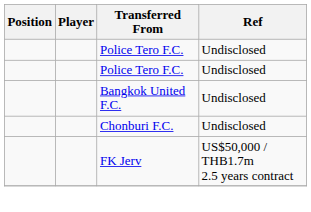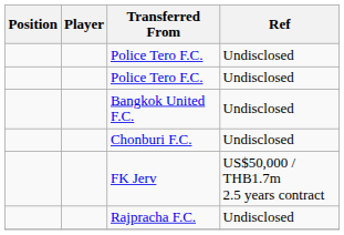 <table class="wikitable sortable" style="width:60%; text-align:center; font-size:100%; text-align:left;">
 <tr>
 <th>Position</th>
 <th>Player</th>
 <th>Transferred From</th>
 <th>Ref</th>
 </tr>
 <tr>
 <td></td>
 <td></td>
 <td> <a href='#'>Police Tero F.C.</a></td>
 <td>Undisclosed </td>
 </tr>
 <tr>
 <td></td>
 <td></td>
 <td> <a href='#'>Police Tero F.C.</a></td>
 <td>Undisclosed</td>
 </tr>
 <tr>
 <td></td>
 <td></td>
 <td> <a href='#'>Bangkok United F.C.</a></td>
 <td>Undisclosed</td>
 </tr>
 <tr>
 <td></td>
 <td></td>
 <td> <a href='#'>Chonburi F.C.</a></td>
 <td>Undisclosed </td>
 </tr>
 <tr>
 <td></td>
 <td></td>
 <td> <a href='#'>FK Jerv</a></td>
 <td>US$50,000 / THB1.7m <br> 2.5 years contract </td>
 </tr>
 <tr>
+<td></td>
+<td></td>
+<td> <a href='#'>Rajpracha F.C.</a></td>
+<td>Undisclosed</td>
+</tr>
+<tr>
 </tr>
 </table>
